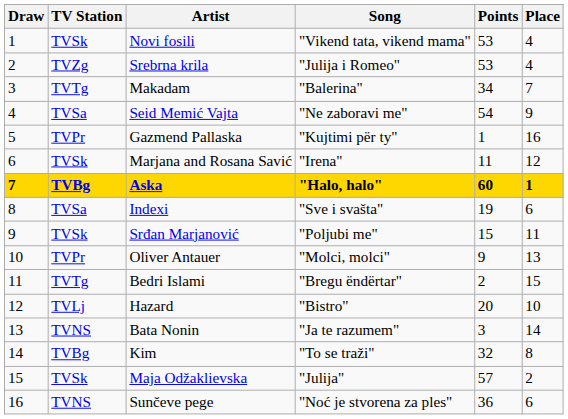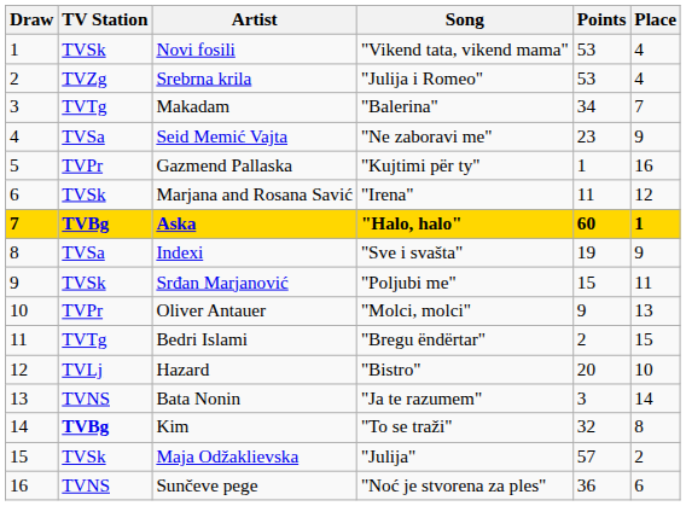 <table class="sortable wikitable">
 <tr>
 <th>Draw</th>
 <th>TV Station</th>
 <th>Artist</th>
 <th>Song</th>
 <th>Points</th>
 <th>Place</th>
 </tr>
 <tr>
 <td>1</td>
 <td> <a href='#'>TVSk</a></td>
 <td><a href='#'>Novi fosili</a></td>
 <td>"Vikend tata, vikend mama"</td>
 <td>53</td>
 <td>4</td>
 </tr>
 <tr>
 <td>2</td>
 <td> <a href='#'>TVZg</a></td>
 <td><a href='#'>Srebrna krila</a></td>
 <td>"Julija i Romeo"</td>
 <td>53</td>
 <td>4</td>
 </tr>
 <tr>
 <td>3</td>
 <td> <a href='#'>TVTg</a></td>
 <td>Makadam</td>
 <td>"Balerina"</td>
 <td>34</td>
 <td>7</td>
 </tr>
 <tr>
 <td>4</td>
 <td> <a href='#'>TVSa</a></td>
 <td><a href='#'>Seid Memić Vajta</a></td>
 <td>"Ne zaboravi me"</td>
-<td>54</td>
+<td>23</td>
 <td>9</td>
 </tr>
 <tr>
 <td>5</td>
 <td> <a href='#'>TVPr</a></td>
 <td>Gazmend Pallaska</td>
 <td>"Kujtimi për ty"</td>
 <td>1</td>
 <td>16</td>
 </tr>
 <tr>
 <td>6</td>
 <td> <a href='#'>TVSk</a></td>
 <td>Marjana and Rosana Savić</td>
 <td>"Irena"</td>
 <td>11</td>
 <td>12</td>
 </tr>
 <tr bgcolor="gold">
 <td><strong>7 </strong></td>
 <td> <strong><a href='#'>TVBg</a></strong></td>
 <td><strong><a href='#'>Aska</a></strong></td>
 <td><strong>"Halo, halo"</strong></td>
 <td><strong>60</strong></td>
 <td><strong>1</strong></td>
 </tr>
 <tr>
 <td>8</td>
 <td> <a href='#'>TVSa</a></td>
 <td><a href='#'>Indexi</a></td>
 <td>"Sve i svašta"</td>
 <td>19</td>
-<td>6</td>
+<td>9</td>
 </tr>
 <tr>
 <td>9</td>
 <td> <a href='#'>TVSk</a></td>
 <td><a href='#'>Srđan Marjanović</a></td>
 <td>"Poljubi me"</td>
 <td>15</td>
 <td>11</td>
 </tr>
 <tr>
 <td>10</td>
 <td> <a href='#'>TVPr</a></td>
 <td>Oliver Antauer</td>
 <td>"Molci, molci"</td>
 <td>9</td>
 <td>13</td>
 </tr>
 <tr>
 <td>11</td>
 <td> <a href='#'>TVTg</a></td>
 <td>Bedri Islami</td>
 <td>"Bregu ëndërtar"</td>
 <td>2</td>
 <td>15</td>
 </tr>
 <tr>
 <td>12</td>
 <td> <a href='#'>TVLj</a></td>
 <td>Hazard</td>
 <td>"Bistro"</td>
 <td>20</td>
 <td>10</td>
 </tr>
 <tr>
 <td>13</td>
 <td> <a href='#'>TVNS</a></td>
 <td>Bata Nonin</td>
 <td>"Ja te razumem"</td>
 <td>3</td>
 <td>14</td>
 </tr>
 <tr>
 <td>14</td>
-<td> <a href='#'>TVBg</a></td>
+<td><strong> <a href='#'>TVBg</a></strong></td>
 <td>Kim</td>
 <td>"To se traži"</td>
 <td>32</td>
 <td>8</td>
 </tr>
 <tr>
 <td>15</td>
 <td> <a href='#'>TVSk</a></td>
 <td><a href='#'>Maja Odžaklievska</a></td>
 <td>"Julija"</td>
 <td>57</td>
 <td>2</td>
 </tr>
 <tr>
 <td>16</td>
 <td> <a href='#'>TVNS</a></td>
 <td>Sunčeve pege</td>
 <td>"Noć je stvorena za ples"</td>
 <td>36</td>
 <td>6</td>
 </tr>
 </table>
